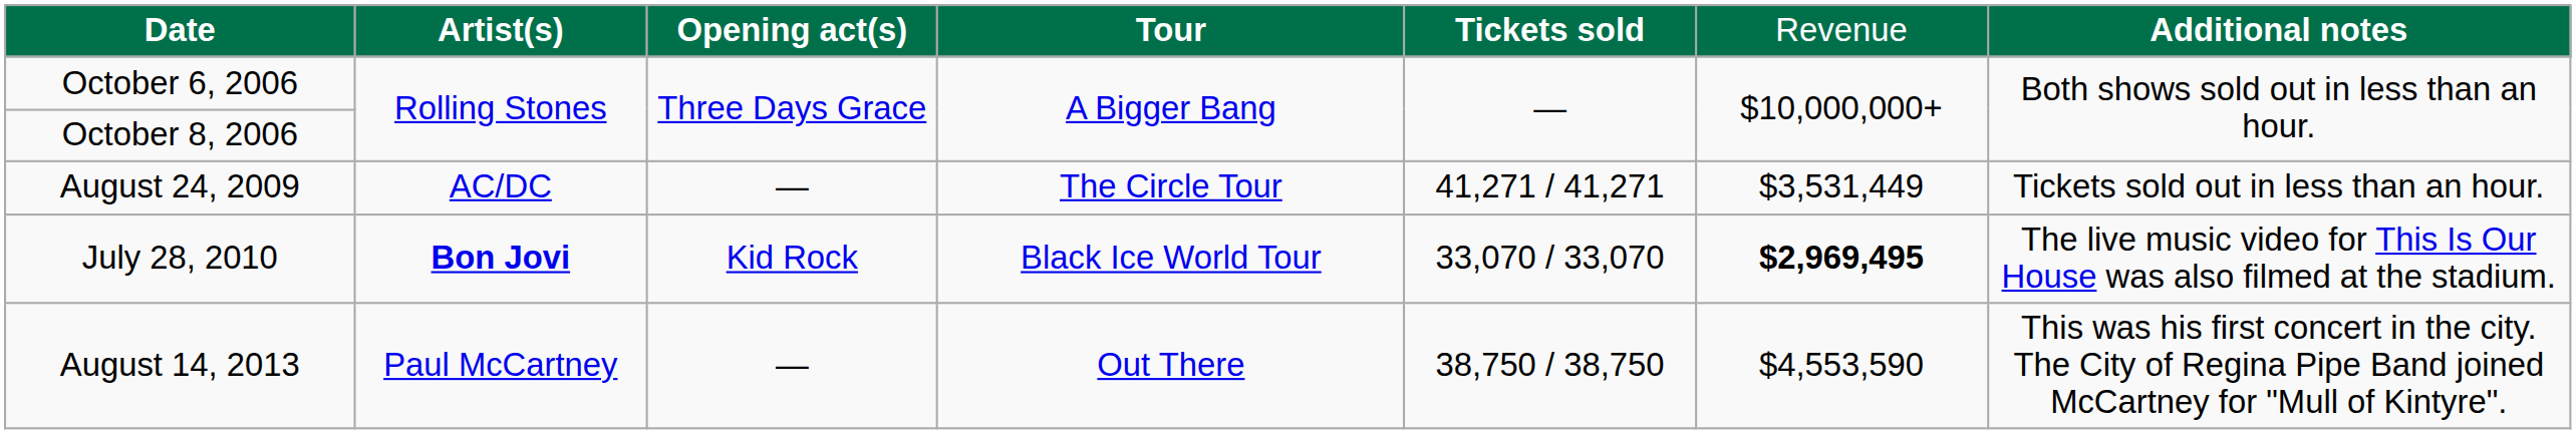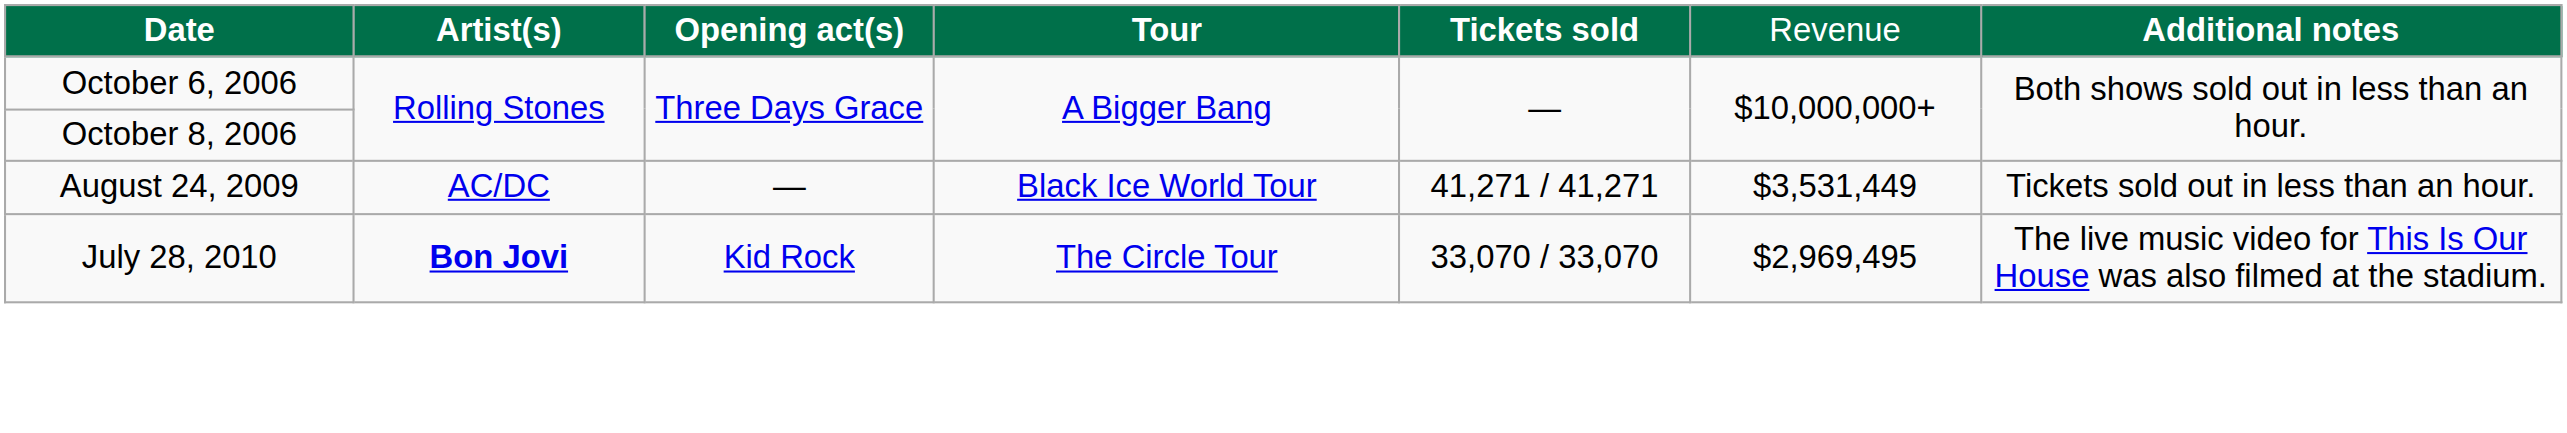 <table class="wikitable" style="text-align:center;">
 <tr>
 <th width=12% style="text-align:center; background:#00704A;color:white;">Date</th>
 <th width=10% style="text-align:center; background:#00704A;color:white;">Artist(s)</th>
 <th width=10% style="text-align:center; background:#00704A;color:white;">Opening act(s)</th>
 <th width=16% style="text-align:center; background:#00704A;color:white;">Tour</th>
 <th width=10% style="text-align:center; background:#00704A;color:white;">Tickets sold</th>
 <td width=10% style="text-align:center; background:#00704A;color:white;">Revenue</td>
 <th width=20% style="text-align:center; background:#00704A;color:white;">Additional notes</th>
 </tr>
 <tr>
 <td>October 6, 2006</td>
 <td rowspan=2><a href='#'>Rolling Stones</a></td>
 <td rowspan=2><a href='#'>Three Days Grace</a></td>
 <td rowspan=2><a href='#'>A Bigger Bang</a></td>
 <td rowspan=2>—</td>
 <td rowspan=2>$10,000,000+</td>
 <td rowspan=2>Both shows sold out in less than an hour.</td>
 </tr>
 <tr>
 <td>October 8, 2006</td>
 </tr>
 <tr>
 <td>August 24, 2009</td>
 <td><a href='#'>AC/DC</a></td>
 <td>—</td>
-<td><a href='#'>The Circle Tour</a></td>
+<td><a href='#'>Black Ice World Tour</a></td>
 <td>41,271 / 41,271</td>
 <td>$3,531,449</td>
 <td>Tickets sold out in less than an hour.</td>
 </tr>
 <tr>
 <td>July 28, 2010</td>
 <td><strong><a href='#'>Bon Jovi</a></strong></td>
 <td><a href='#'>Kid Rock</a></td>
-<td><a href='#'>Black Ice World Tour</a></td>
+<td><a href='#'>The Circle Tour</a></td>
 <td>33,070 / 33,070</td>
-<td><strong>$2,969,495</strong></td>
+<td>$2,969,495</td>
 <td>The live music video for <a href='#'>This Is Our House</a> was also filmed at the stadium.</td>
 </tr>
-<tr>
-<td>August 14, 2013</td>
-<td><a href='#'>Paul McCartney</a></td>
-<td>—</td>
-<td><a href='#'>Out There</a></td>
-<td>38,750 / 38,750</td>
-<td>$4,553,590</td>
-<td>This was his first concert in the city. The City of Regina Pipe Band joined McCartney for "Mull of Kintyre".</td>
-</tr>
 </table>
